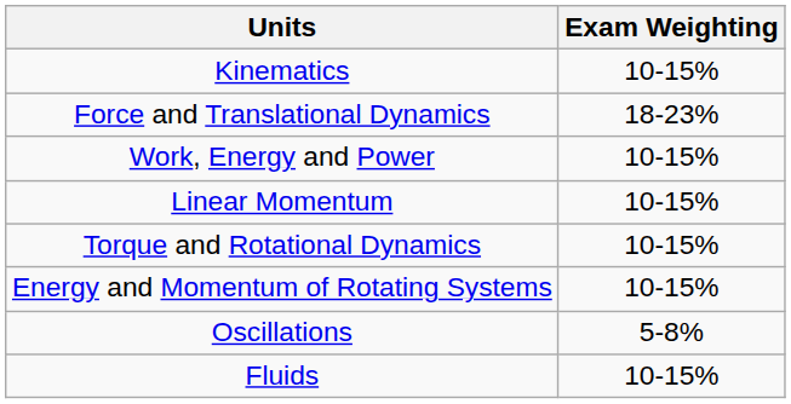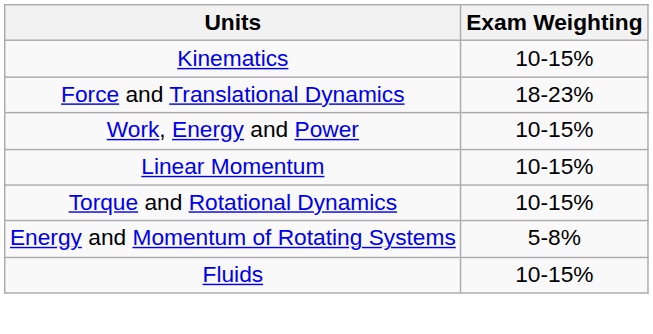 <table class="wikitable">
 <tr>
 <th align="center">Units</th>
 <th>Exam Weighting</th>
 </tr>
 <tr align="center">
 <td><a href='#'>Kinematics</a></td>
 <td>10-15%</td>
 </tr>
 <tr align="center">
 <td><a href='#'>Force</a> and <a href='#'>Translational Dynamics</a></td>
 <td>18-23%</td>
 </tr>
 <tr align="center">
 <td><a href='#'>Work</a>, <a href='#'>Energy</a> and <a href='#'>Power</a></td>
 <td>10-15%</td>
 </tr>
 <tr align="center">
 <td><a href='#'>Linear Momentum</a></td>
 <td>10-15%</td>
 </tr>
 <tr align="center">
 <td><a href='#'>Torque</a> and <a href='#'>Rotational Dynamics</a></td>
 <td>10-15%</td>
 </tr>
 <tr align="center">
 <td><a href='#'>Energy</a> and <a href='#'>Momentum of Rotating Systems</a></td>
-<td>10-15%</td>
-</tr>
-<tr align="center">
-<td><a href='#'>Oscillations</a></td>
 <td>5-8%</td>
 </tr>
 <tr align="center">
 <td><a href='#'>Fluids</a></td>
 <td>10-15%</td>
 </tr>
 </table>
